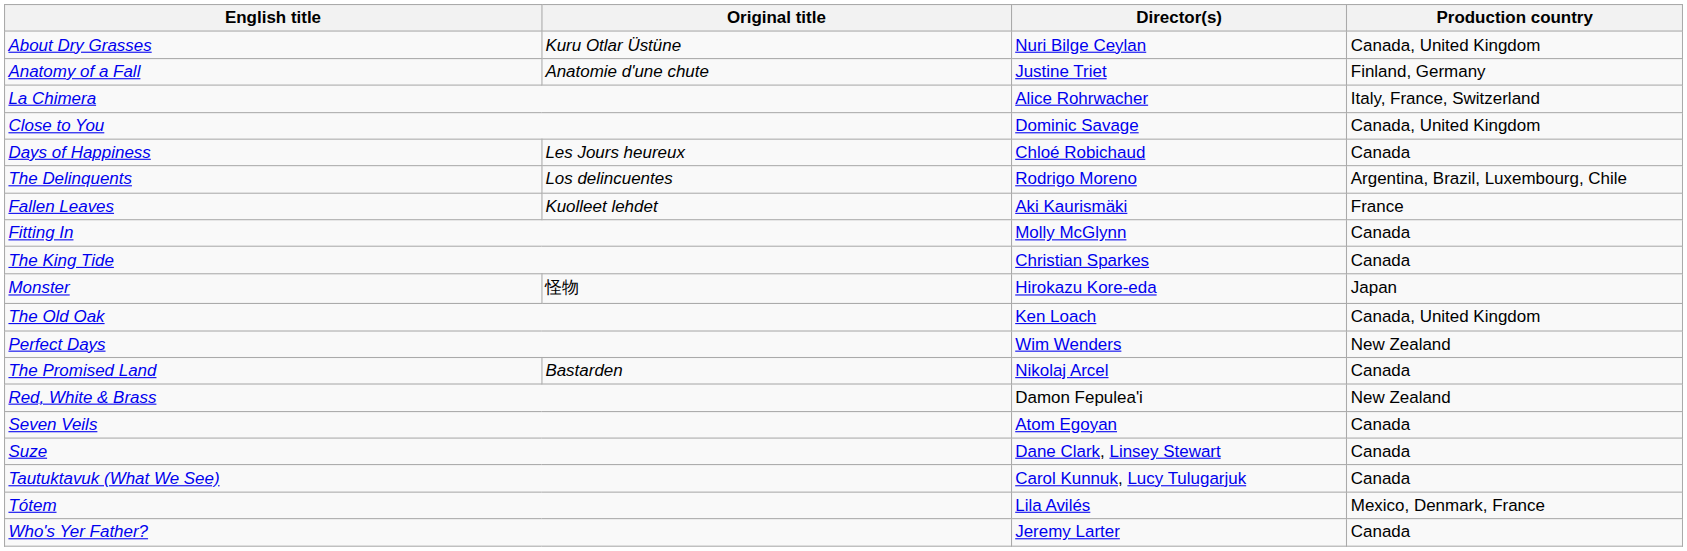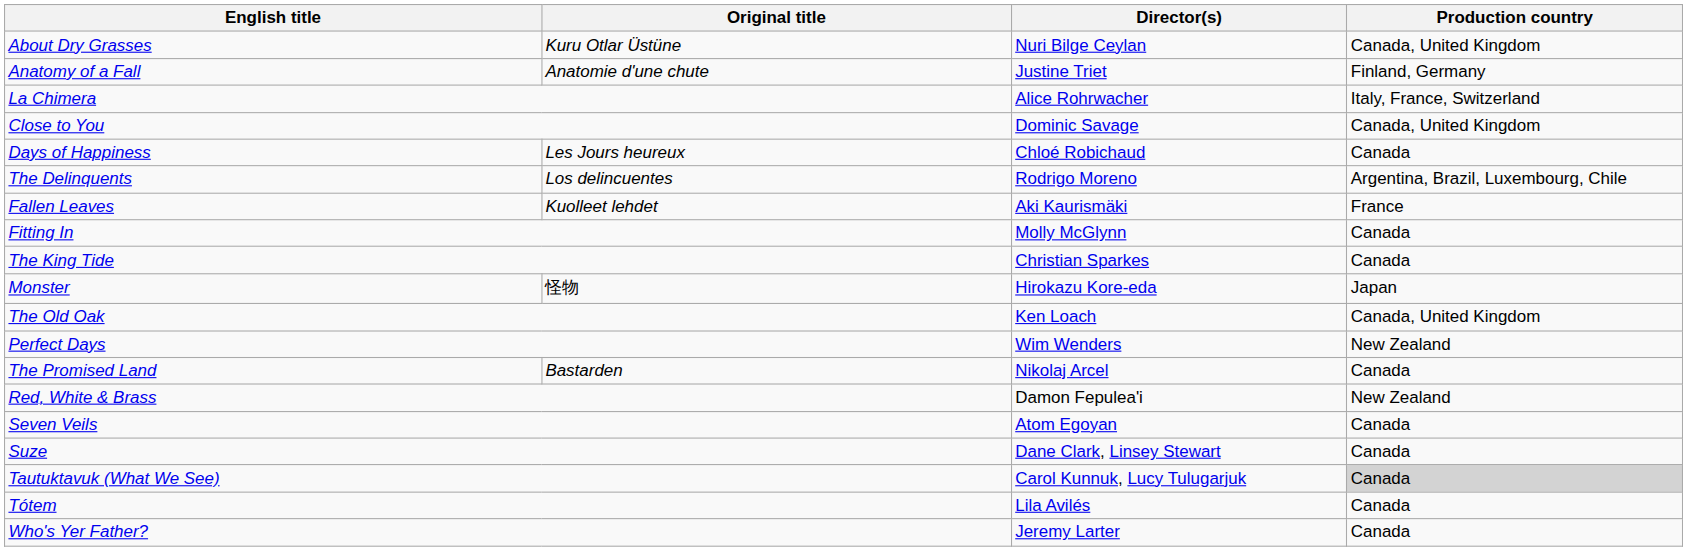 <table class="wikitable" width=100%>
 <tr>
 <th scope="col" width="32%">English title</th>
 <th scope="col" width="28%">Original title</th>
 <th scope="col" width="20%">Director(s)</th>
 <th scope="col" width="20%">Production country</th>
 </tr>
 <tr>
 <td><em><a href='#'>About Dry Grasses</a></em></td>
 <td><em>Kuru Otlar Üstüne</em></td>
 <td><a href='#'>Nuri Bilge Ceylan</a></td>
 <td>Canada, United Kingdom</td>
 </tr>
 <tr>
 <td><em><a href='#'>Anatomy of a Fall</a></em></td>
 <td><em>Anatomie d'une chute</em></td>
 <td><a href='#'>Justine Triet</a></td>
 <td>Finland, Germany</td>
 </tr>
 <tr>
 <td colspan=2><em><a href='#'>La Chimera</a></em></td>
 <td><a href='#'>Alice Rohrwacher</a></td>
 <td>Italy, France, Switzerland</td>
 </tr>
 <tr>
 <td colspan=2><em><a href='#'>Close to You</a></em></td>
 <td><a href='#'>Dominic Savage</a></td>
 <td>Canada, United Kingdom</td>
 </tr>
 <tr>
 <td><em><a href='#'>Days of Happiness</a></em></td>
 <td><em>Les Jours heureux</em></td>
 <td><a href='#'>Chloé Robichaud</a></td>
 <td>Canada</td>
 </tr>
 <tr>
 <td><em><a href='#'>The Delinquents</a></em></td>
 <td><em>Los delincuentes</em></td>
 <td><a href='#'>Rodrigo Moreno</a></td>
 <td>Argentina, Brazil, Luxembourg, Chile</td>
 </tr>
 <tr>
 <td><em><a href='#'>Fallen Leaves</a></em></td>
 <td><em>Kuolleet lehdet</em></td>
 <td><a href='#'>Aki Kaurismäki</a></td>
 <td>France</td>
 </tr>
 <tr>
 <td colspan=2><em><a href='#'>Fitting In</a></em></td>
 <td><a href='#'>Molly McGlynn</a></td>
 <td>Canada</td>
 </tr>
 <tr>
 <td colspan=2><em><a href='#'>The King Tide</a></em></td>
 <td><a href='#'>Christian Sparkes</a></td>
 <td>Canada</td>
 </tr>
 <tr>
 <td><em><a href='#'>Monster</a></em></td>
 <td>怪物</td>
 <td><a href='#'>Hirokazu Kore-eda</a></td>
 <td>Japan</td>
 </tr>
 <tr>
 <td colspan=2><em><a href='#'>The Old Oak</a></em></td>
 <td><a href='#'>Ken Loach</a></td>
 <td>Canada, United Kingdom</td>
 </tr>
 <tr>
 <td colspan=2><em><a href='#'>Perfect Days</a></em></td>
 <td><a href='#'>Wim Wenders</a></td>
 <td>New Zealand</td>
 </tr>
 <tr>
 <td><em><a href='#'>The Promised Land</a></em></td>
 <td><em>Bastarden</em></td>
 <td><a href='#'>Nikolaj Arcel</a></td>
 <td>Canada</td>
 </tr>
 <tr>
 <td colspan=2><em><a href='#'>Red, White & Brass</a></em></td>
 <td>Damon Fepulea'i</td>
 <td>New Zealand</td>
 </tr>
 <tr>
 <td colspan=2><em><a href='#'>Seven Veils</a></em></td>
 <td><a href='#'>Atom Egoyan</a></td>
 <td>Canada</td>
 </tr>
 <tr>
 <td colspan=2><em><a href='#'>Suze</a></em></td>
 <td><a href='#'>Dane Clark</a>, <a href='#'>Linsey Stewart</a></td>
 <td>Canada</td>
 </tr>
 <tr>
 <td colspan=2><em><a href='#'>Tautuktavuk (What We See)</a></em></td>
 <td><a href='#'>Carol Kunnuk</a>, <a href='#'>Lucy Tulugarjuk</a></td>
-<td>Canada</td>
+<td style="background: lightgrey;">Canada</td>
 </tr>
 <tr>
 <td colspan=2><em><a href='#'>Tótem</a></em></td>
 <td><a href='#'>Lila Avilés</a></td>
-<td>Mexico, Denmark, France</td>
+<td>Canada</td>
 </tr>
 <tr>
 <td colspan=2><em><a href='#'>Who's Yer Father?</a></em></td>
 <td><a href='#'>Jeremy Larter</a></td>
 <td>Canada</td>
 </tr>
 </table>
